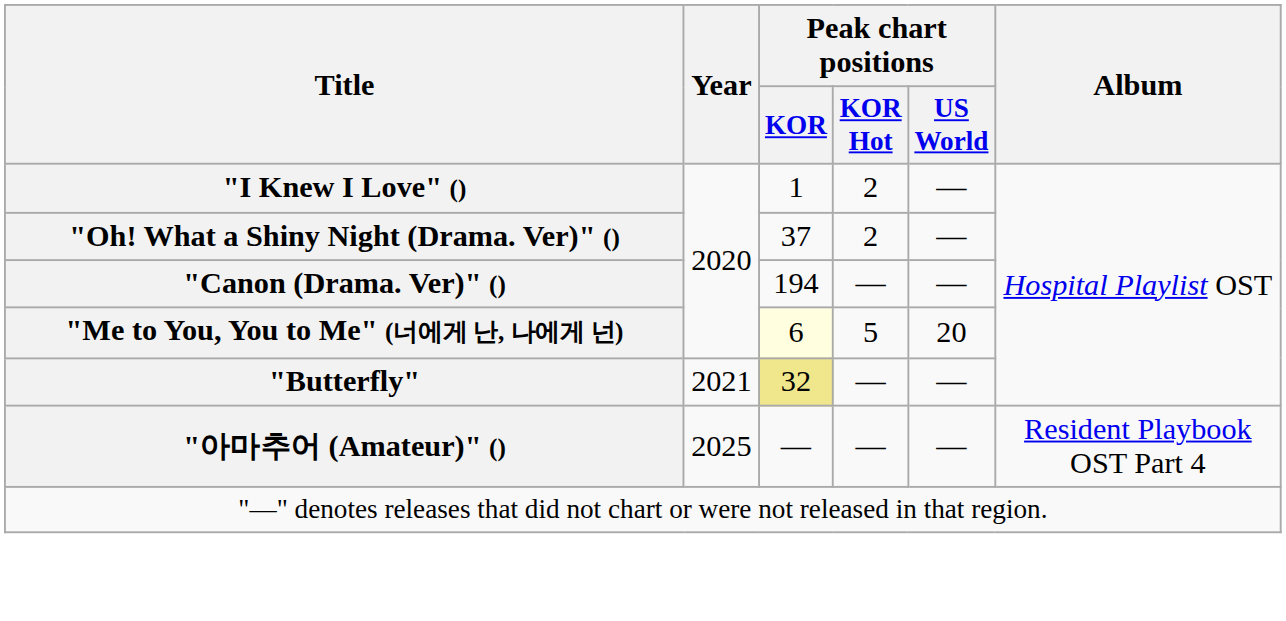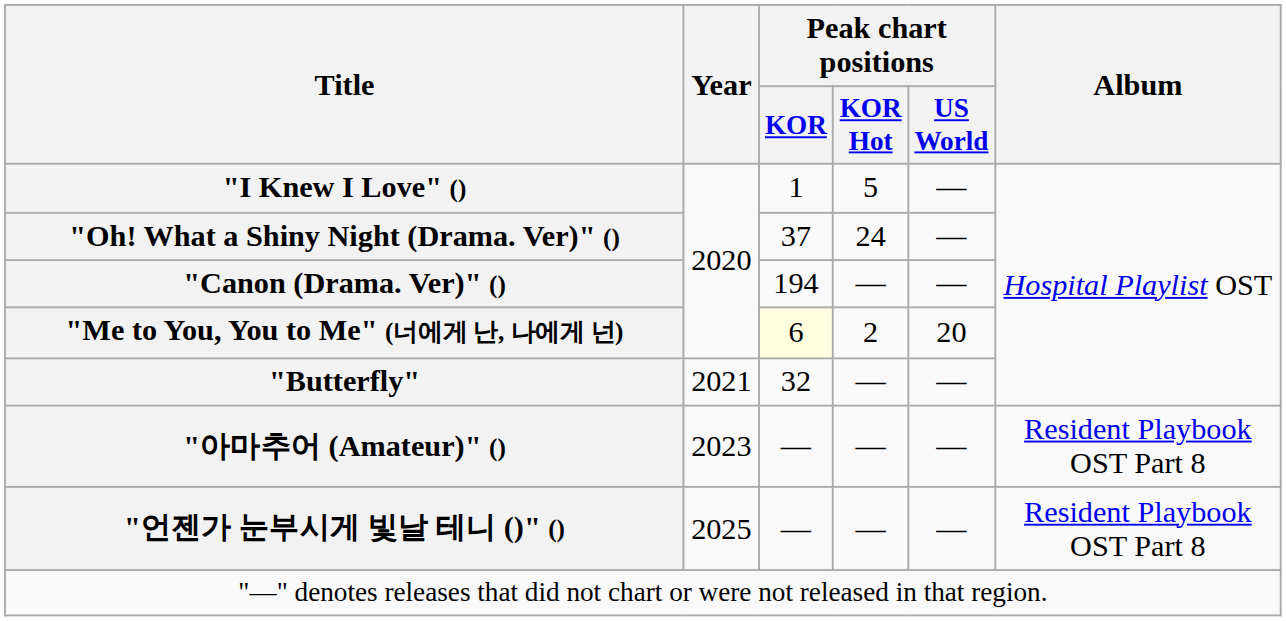 <table class="wikitable plainrowheaders" style="text-align:center;" border="1">
 <tr>
 <th rowspan="2" style="width:22em;">Title</th>
 <th rowspan="2" style="width:2em;">Year</th>
 <th colspan="3">Peak chart positions</th>
 <th rowspan="2" style="width:9em;">Album</th>
 </tr>
 <tr>
 <th scope="col" style="width:2em;font-size:90%;"><a href='#'>KOR</a><br></th>
 <th scope="col" style="width:2em;font-size:90%;"><a href='#'>KOR<br>Hot</a><br></th>
 <th scope="col" style="width:2.5em;font-size:90%;"><a href='#'>US<br>World</a><br></th>
 </tr>
 <tr>
 <th scope="row">"I Knew I Love" <small>()</small></th>
 <td rowspan="4">2020</td>
 <td>1</td>
-<td>2</td>
+<td>5</td>
 <td>—</td>
 <td rowspan="5"><em><a href='#'>Hospital Playlist</a></em> OST</td>
 </tr>
 <tr>
 <th scope="row">"Oh! What a Shiny Night (Drama. Ver)" <small>()</small></th>
 <td>37</td>
-<td>2</td>
+<td>24</td>
 <td>—</td>
 </tr>
 <tr>
 <th scope="row">"Canon (Drama. Ver)" <small>()</small></th>
 <td>194</td>
 <td>—</td>
 <td>—</td>
 </tr>
 <tr>
 <th scope="row">"Me to You, You to Me" <small>(너에게 난, 나에게 넌)</small></th>
 <td style="background: lightyellow;">6</td>
-<td>5</td>
+<td>2</td>
 <td>20</td>
 </tr>
 <tr>
 <th scope="row">"Butterfly"</th>
 <td>2021</td>
-<td style="background: khaki;">32</td>
+<td>32</td>
 <td>—</td>
 <td>—</td>
 </tr>
 <tr>
 <th scope="row">"아마추어 (Amateur)" <small>()</small></th>
+<td>2023</td>
+<td>—</td>
+<td>—</td>
+<td>—</td>
+<td><a href='#'>Resident Playbook</a> OST Part 8</td>
+</tr>
+<tr>
+<th scope="row">"언젠가 눈부시게 빛날 테니 ()" <small>()</small></th>
 <td>2025</td>
 <td>—</td>
 <td>—</td>
 <td>—</td>
-<td><a href='#'>Resident Playbook</a> OST Part 4</td>
+<td><a href='#'>Resident Playbook</a> OST Part 8</td>
 </tr>
 <tr>
 <td colspan="6" style="font-size:90%">"—" denotes releases that did not chart or were not released in that region.</td>
 </tr>
 </table>
